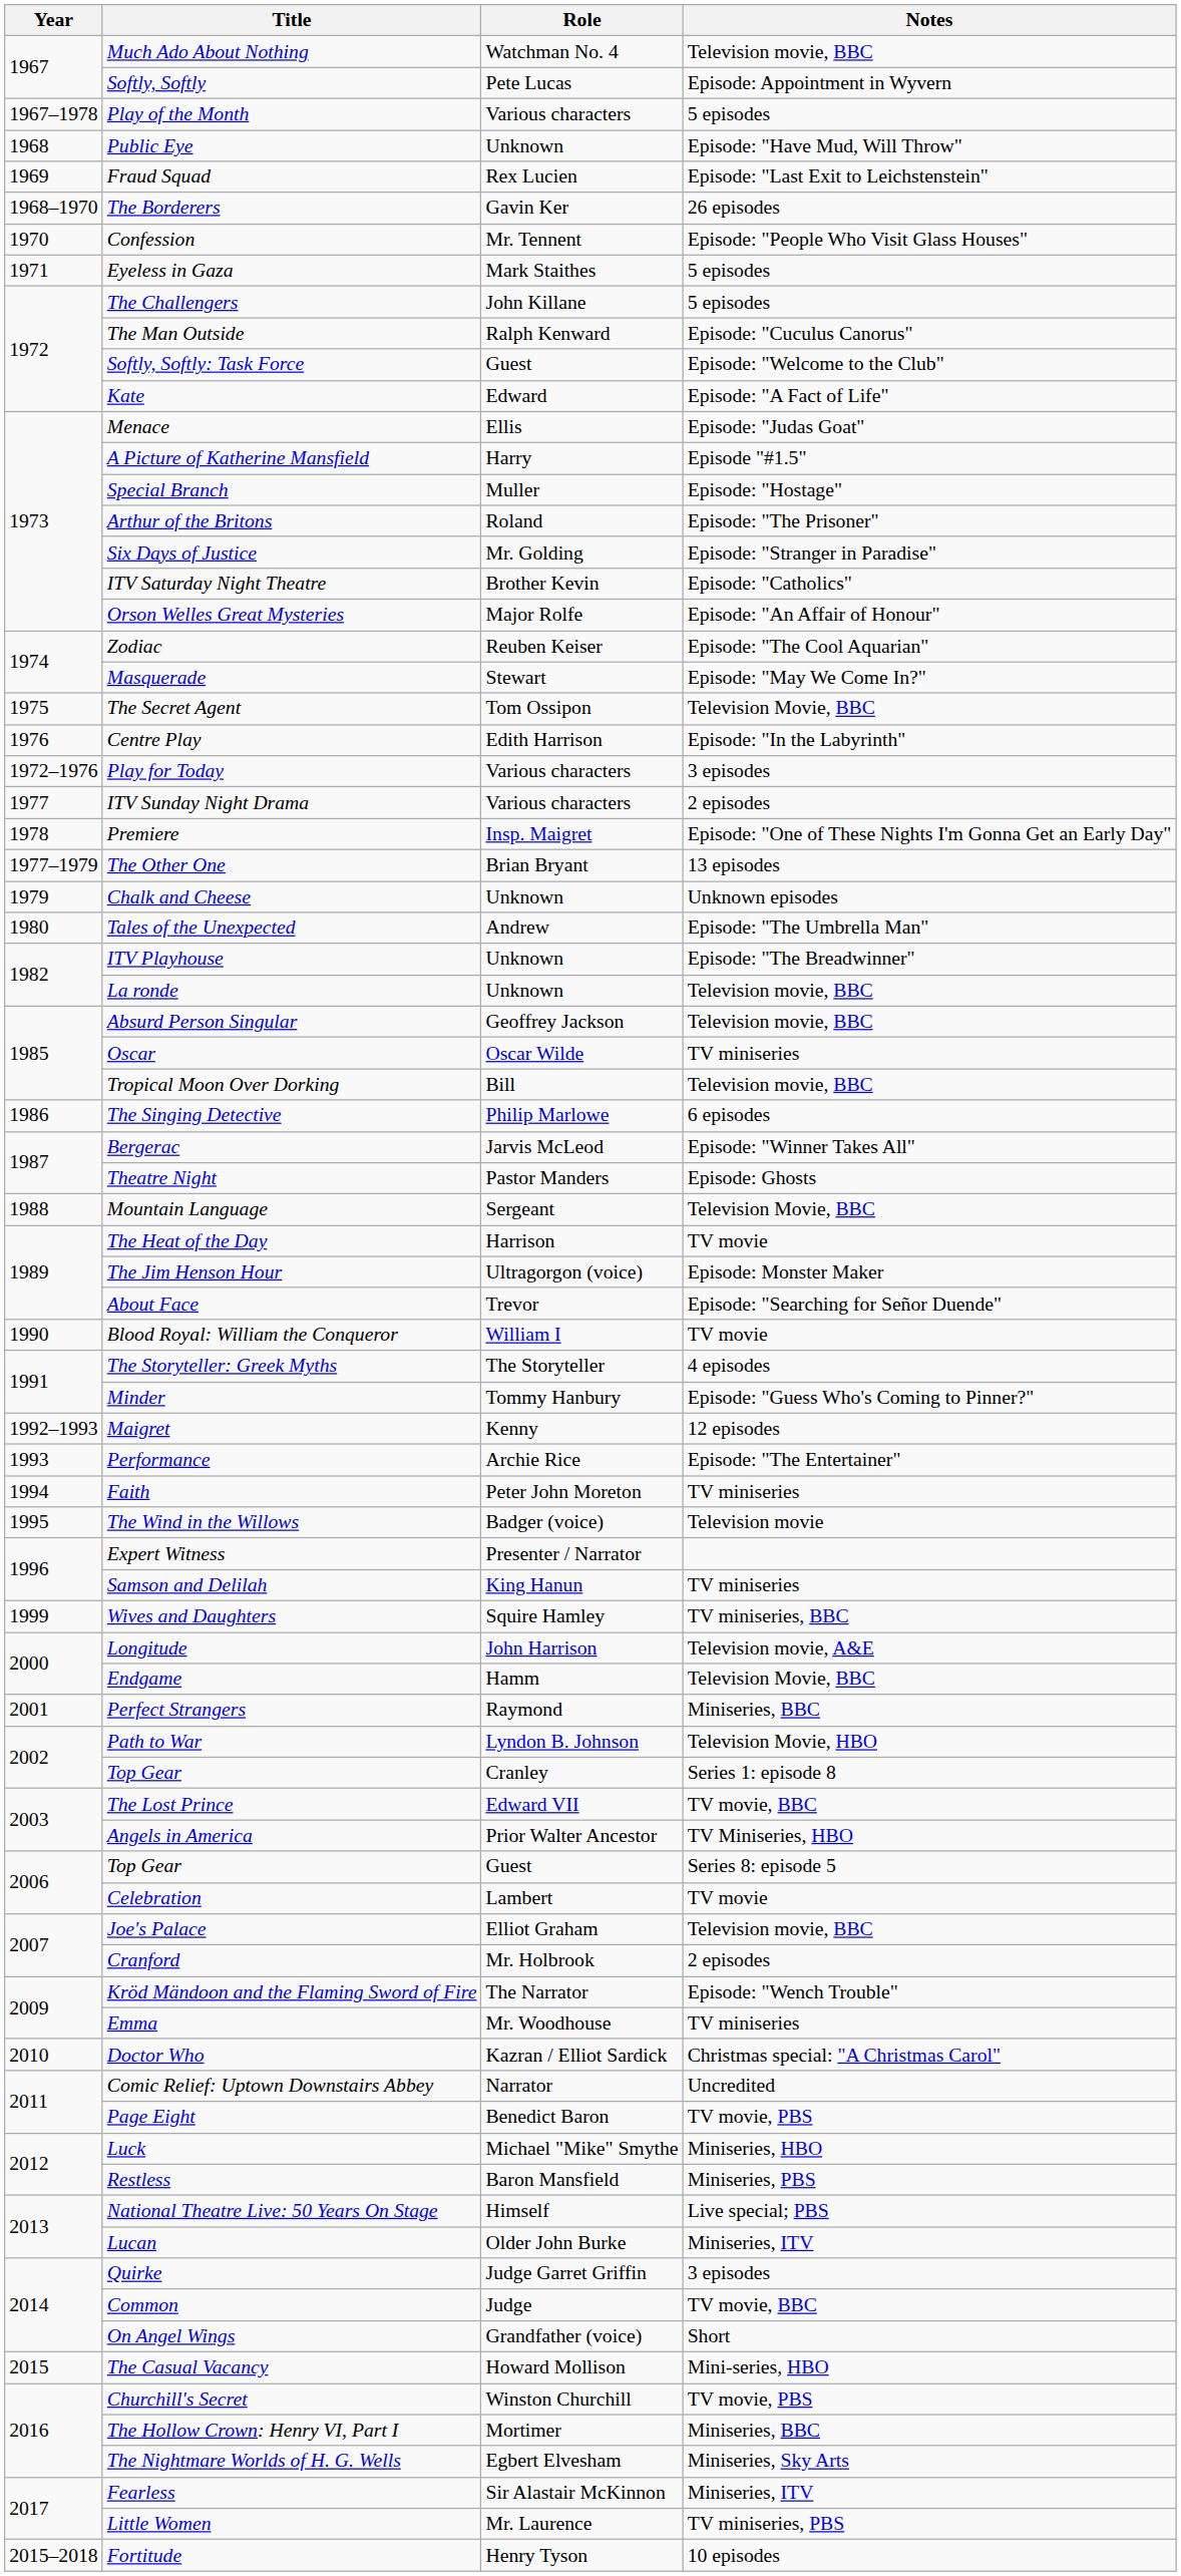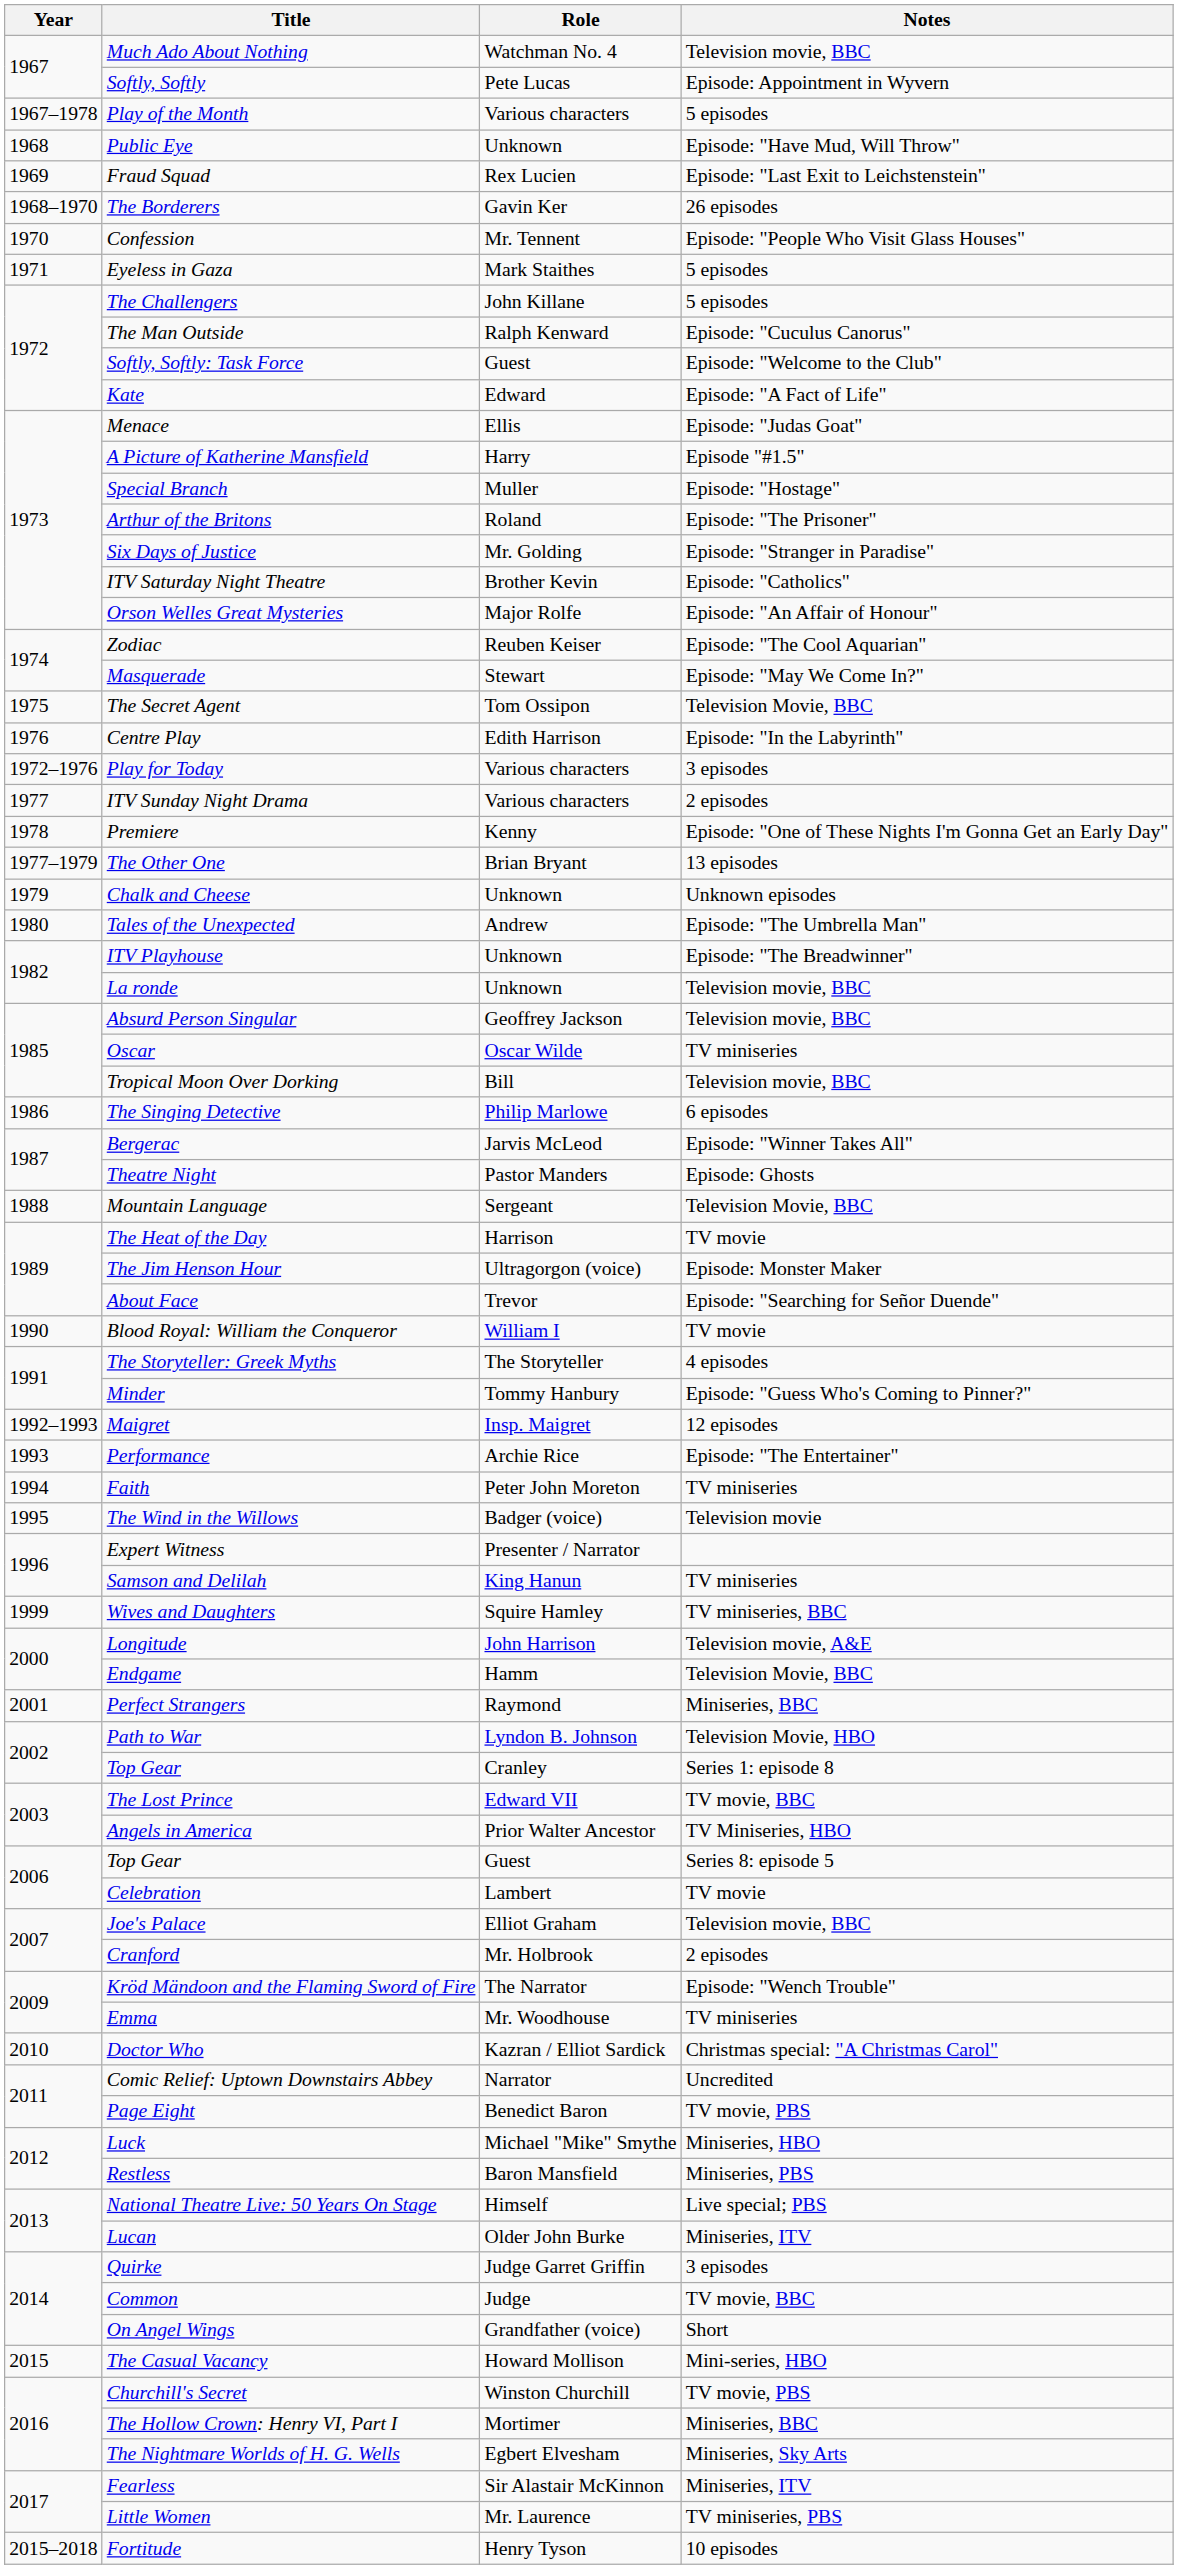 <table class="wikitable sortable">
 <tr>
 <th>Year</th>
 <th>Title</th>
 <th>Role</th>
 <th class=unsortable>Notes</th>
 </tr>
 <tr>
 <td rowspan=2>1967</td>
 <td><em><a href='#'>Much Ado About Nothing</a></em></td>
 <td>Watchman No. 4</td>
 <td>Television movie, <a href='#'>BBC</a></td>
 </tr>
 <tr>
 <td><em><a href='#'>Softly, Softly</a></em></td>
 <td>Pete Lucas</td>
 <td>Episode: Appointment in Wyvern</td>
 </tr>
 <tr>
 <td>1967–1978</td>
 <td><em><a href='#'>Play of the Month</a></em></td>
 <td>Various characters</td>
 <td>5 episodes</td>
 </tr>
 <tr>
 <td>1968</td>
 <td><em><a href='#'>Public Eye</a></em></td>
 <td>Unknown</td>
 <td>Episode: "Have Mud, Will Throw"</td>
 </tr>
 <tr>
 <td>1969</td>
 <td><em>Fraud Squad</em></td>
 <td>Rex Lucien</td>
 <td>Episode: "Last Exit to Leichstenstein"</td>
 </tr>
 <tr>
 <td>1968–1970</td>
 <td><em><a href='#'>The Borderers</a></em></td>
 <td>Gavin Ker</td>
 <td>26 episodes</td>
 </tr>
 <tr>
 <td>1970</td>
 <td><em>Confession</em></td>
 <td>Mr. Tennent</td>
 <td>Episode: "People Who Visit Glass Houses"</td>
 </tr>
 <tr>
 <td>1971</td>
 <td><em>Eyeless in Gaza</em></td>
 <td>Mark Staithes</td>
 <td>5 episodes</td>
 </tr>
 <tr>
 <td rowspan=4>1972</td>
 <td><em><a href='#'>The Challengers</a></em></td>
 <td>John Killane</td>
 <td>5 episodes</td>
 </tr>
 <tr>
 <td><em>The Man Outside</em></td>
 <td>Ralph Kenward</td>
 <td>Episode: "Cuculus Canorus"</td>
 </tr>
 <tr>
 <td><em><a href='#'>Softly, Softly: Task Force</a></em></td>
 <td>Guest</td>
 <td>Episode: "Welcome to the Club"</td>
 </tr>
 <tr>
 <td><em><a href='#'>Kate</a></em></td>
 <td>Edward</td>
 <td>Episode: "A Fact of Life"</td>
 </tr>
 <tr>
 <td rowspan=7>1973</td>
 <td><em>Menace</em></td>
 <td>Ellis</td>
 <td>Episode: "Judas Goat"</td>
 </tr>
 <tr>
 <td><em><a href='#'>A Picture of Katherine Mansfield</a></em></td>
 <td>Harry</td>
 <td>Episode "#1.5"</td>
 </tr>
 <tr>
 <td><em><a href='#'>Special Branch</a></em></td>
 <td>Muller</td>
 <td>Episode: "Hostage"</td>
 </tr>
 <tr>
 <td><em><a href='#'>Arthur of the Britons</a></em></td>
 <td>Roland</td>
 <td>Episode: "The Prisoner"</td>
 </tr>
 <tr>
 <td><em><a href='#'>Six Days of Justice</a></em></td>
 <td>Mr. Golding</td>
 <td>Episode: "Stranger in Paradise"</td>
 </tr>
 <tr>
 <td><em>ITV Saturday Night Theatre</em></td>
 <td>Brother Kevin</td>
 <td>Episode: "Catholics"</td>
 </tr>
 <tr>
 <td><em><a href='#'>Orson Welles Great Mysteries</a></em></td>
 <td>Major Rolfe</td>
 <td>Episode: "An Affair of Honour"</td>
 </tr>
 <tr>
 <td rowspan=2>1974</td>
 <td><em>Zodiac</em></td>
 <td>Reuben Keiser</td>
 <td>Episode: "The Cool Aquarian"</td>
 </tr>
 <tr>
 <td><em><a href='#'>Masquerade</a></em></td>
 <td>Stewart</td>
 <td>Episode: "May We Come In?"</td>
 </tr>
 <tr>
 <td>1975</td>
 <td><em>The Secret Agent</em></td>
 <td>Tom Ossipon</td>
 <td>Television Movie, <a href='#'>BBC</a></td>
 </tr>
 <tr>
 <td>1976</td>
 <td><em>Centre Play</em></td>
 <td>Edith Harrison</td>
 <td>Episode: "In the Labyrinth"</td>
 </tr>
 <tr>
 <td>1972–1976</td>
 <td><em><a href='#'>Play for Today</a></em></td>
 <td>Various characters</td>
 <td>3 episodes</td>
 </tr>
 <tr>
 <td>1977</td>
 <td><em>ITV Sunday Night Drama</em></td>
 <td>Various characters</td>
 <td>2 episodes</td>
 </tr>
 <tr>
 <td>1978</td>
 <td><em>Premiere</em></td>
-<td><a href='#'>Insp. Maigret</a></td>
+<td>Kenny</td>
 <td>Episode: "One of These Nights I'm Gonna Get an Early Day"</td>
 </tr>
 <tr>
 <td>1977–1979</td>
 <td><em><a href='#'>The Other One</a></em></td>
 <td>Brian Bryant</td>
 <td>13 episodes</td>
 </tr>
 <tr>
 <td>1979</td>
 <td><em><a href='#'>Chalk and Cheese</a></em></td>
 <td>Unknown</td>
 <td>Unknown episodes</td>
 </tr>
 <tr>
 <td>1980</td>
 <td><em><a href='#'>Tales of the Unexpected</a></em></td>
 <td>Andrew</td>
 <td>Episode: "The Umbrella Man"</td>
 </tr>
 <tr>
 <td rowspan=2>1982</td>
 <td><em><a href='#'>ITV Playhouse</a></em></td>
 <td>Unknown</td>
 <td>Episode: "The Breadwinner"</td>
 </tr>
 <tr>
 <td><em><a href='#'>La ronde</a></em></td>
 <td>Unknown</td>
 <td>Television movie, <a href='#'>BBC</a></td>
 </tr>
 <tr>
 <td rowspan=3>1985</td>
 <td><em><a href='#'>Absurd Person Singular</a></em></td>
 <td>Geoffrey Jackson</td>
 <td>Television movie, <a href='#'>BBC</a></td>
 </tr>
 <tr>
 <td><em><a href='#'>Oscar</a></em></td>
 <td><a href='#'>Oscar Wilde</a></td>
 <td>TV miniseries</td>
 </tr>
 <tr>
 <td><em>Tropical Moon Over Dorking</em></td>
 <td>Bill</td>
 <td>Television movie, <a href='#'>BBC</a></td>
 </tr>
 <tr>
 <td>1986</td>
 <td><em><a href='#'>The Singing Detective</a></em></td>
 <td><a href='#'>Philip Marlowe</a></td>
 <td>6 episodes</td>
 </tr>
 <tr>
 <td rowspan=2>1987</td>
 <td><em><a href='#'>Bergerac</a></em></td>
 <td>Jarvis McLeod</td>
 <td>Episode: "Winner Takes All"</td>
 </tr>
 <tr>
 <td><em><a href='#'>Theatre Night</a></em></td>
 <td>Pastor Manders</td>
 <td>Episode: Ghosts</td>
 </tr>
 <tr>
 <td>1988</td>
 <td><em>Mountain Language</em></td>
 <td>Sergeant</td>
 <td>Television Movie, <a href='#'>BBC</a></td>
 </tr>
 <tr>
 <td rowspan=3>1989</td>
 <td><em><a href='#'>The Heat of the Day</a></em></td>
 <td>Harrison</td>
 <td>TV movie</td>
 </tr>
 <tr>
 <td><em><a href='#'>The Jim Henson Hour</a></em></td>
 <td>Ultragorgon (voice)</td>
 <td>Episode: Monster Maker</td>
 </tr>
 <tr>
 <td><em><a href='#'>About Face</a></em></td>
 <td>Trevor</td>
 <td>Episode: "Searching for Señor Duende"</td>
 </tr>
 <tr>
 <td>1990</td>
 <td><em>Blood Royal: William the Conqueror</em></td>
 <td><a href='#'>William I</a></td>
 <td>TV movie</td>
 </tr>
 <tr>
 <td rowspan=2>1991</td>
 <td><em><a href='#'>The Storyteller: Greek Myths</a></em></td>
 <td>The Storyteller</td>
 <td>4 episodes</td>
 </tr>
 <tr>
 <td><em><a href='#'>Minder</a></em></td>
 <td>Tommy Hanbury</td>
 <td>Episode: "Guess Who's Coming to Pinner?"</td>
 </tr>
 <tr>
 <td>1992–1993</td>
 <td><em><a href='#'>Maigret</a></em></td>
-<td>Kenny</td>
+<td><a href='#'>Insp. Maigret</a></td>
 <td>12 episodes</td>
 </tr>
 <tr>
 <td>1993</td>
 <td><em><a href='#'>Performance</a></em></td>
 <td>Archie Rice</td>
 <td>Episode: "The Entertainer"</td>
 </tr>
 <tr>
 <td>1994</td>
 <td><em><a href='#'>Faith</a></em></td>
 <td>Peter John Moreton</td>
 <td>TV miniseries</td>
 </tr>
 <tr>
 <td>1995</td>
 <td><em><a href='#'>The Wind in the Willows</a></em></td>
 <td>Badger (voice)</td>
 <td>Television movie</td>
 </tr>
 <tr>
 <td rowspan=2>1996</td>
 <td><em>Expert Witness</em></td>
 <td>Presenter / Narrator</td>
 <td></td>
 </tr>
 <tr>
 <td><em><a href='#'>Samson and Delilah</a></em></td>
 <td><a href='#'>King Hanun</a></td>
 <td>TV miniseries</td>
 </tr>
 <tr>
 <td>1999</td>
 <td><em><a href='#'>Wives and Daughters</a></em></td>
 <td>Squire Hamley</td>
 <td>TV miniseries, <a href='#'>BBC</a></td>
 </tr>
 <tr>
 <td rowspan=2>2000</td>
 <td><em><a href='#'>Longitude</a></em></td>
 <td><a href='#'>John Harrison</a></td>
 <td>Television movie, <a href='#'>A&E</a></td>
 </tr>
 <tr>
 <td><em><a href='#'>Endgame</a></em></td>
 <td>Hamm</td>
 <td>Television Movie, <a href='#'>BBC</a></td>
 </tr>
 <tr>
 <td>2001</td>
 <td><em><a href='#'>Perfect Strangers</a></em></td>
 <td>Raymond</td>
 <td>Miniseries, <a href='#'>BBC</a></td>
 </tr>
 <tr>
 <td rowspan=2>2002</td>
 <td><em><a href='#'>Path to War</a></em></td>
 <td><a href='#'>Lyndon B. Johnson</a></td>
 <td>Television Movie, <a href='#'>HBO</a></td>
 </tr>
 <tr>
 <td><em><a href='#'>Top Gear</a></em></td>
 <td>Cranley</td>
 <td>Series 1: episode 8</td>
 </tr>
 <tr>
 <td rowspan=2>2003</td>
 <td><em><a href='#'>The Lost Prince</a></em></td>
 <td><a href='#'>Edward VII</a></td>
 <td>TV movie, <a href='#'>BBC</a></td>
 </tr>
 <tr>
 <td><em><a href='#'>Angels in America</a></em></td>
 <td>Prior Walter Ancestor</td>
 <td>TV Miniseries, <a href='#'>HBO</a></td>
 </tr>
 <tr>
 <td rowspan=2>2006</td>
 <td><em>Top Gear</em></td>
 <td>Guest</td>
 <td>Series 8: episode 5</td>
 </tr>
 <tr>
 <td><em><a href='#'>Celebration</a></em></td>
 <td>Lambert</td>
 <td>TV movie</td>
 </tr>
 <tr>
 <td rowspan=2>2007</td>
 <td><em><a href='#'>Joe's Palace</a></em></td>
 <td>Elliot Graham</td>
 <td>Television movie, <a href='#'>BBC</a></td>
 </tr>
 <tr>
 <td><em><a href='#'>Cranford</a></em></td>
 <td>Mr. Holbrook</td>
 <td>2 episodes</td>
 </tr>
 <tr>
 <td rowspan=2>2009</td>
 <td><em><a href='#'>Kröd Mändoon and the Flaming Sword of Fire</a></em></td>
 <td>The Narrator</td>
 <td>Episode: "Wench Trouble"</td>
 </tr>
 <tr>
 <td><em><a href='#'>Emma</a></em></td>
 <td>Mr. Woodhouse</td>
 <td>TV miniseries</td>
 </tr>
 <tr>
 <td>2010</td>
 <td><em><a href='#'>Doctor Who</a> </em></td>
 <td>Kazran / Elliot Sardick</td>
 <td>Christmas special: <a href='#'>"A Christmas Carol"</a></td>
 </tr>
 <tr>
 <td rowspan=2>2011</td>
 <td><em>Comic Relief: Uptown Downstairs Abbey</em></td>
 <td>Narrator</td>
 <td>Uncredited</td>
 </tr>
 <tr>
 <td><em><a href='#'>Page Eight</a></em></td>
 <td>Benedict Baron</td>
 <td>TV movie, <a href='#'>PBS</a></td>
 </tr>
 <tr>
 <td rowspan=2>2012</td>
 <td><em><a href='#'>Luck</a></em></td>
 <td>Michael "Mike" Smythe</td>
 <td>Miniseries, <a href='#'>HBO</a></td>
 </tr>
 <tr>
 <td><em><a href='#'>Restless</a></em></td>
 <td>Baron Mansfield</td>
 <td>Miniseries, <a href='#'>PBS</a></td>
 </tr>
 <tr>
 <td rowspan=2>2013</td>
 <td><em><a href='#'>National Theatre Live: 50 Years On Stage</a></em></td>
 <td>Himself</td>
 <td>Live special; <a href='#'>PBS</a></td>
 </tr>
 <tr>
 <td><em><a href='#'>Lucan</a></em></td>
 <td>Older John Burke</td>
 <td>Miniseries, <a href='#'>ITV</a></td>
 </tr>
 <tr>
 <td rowspan=3>2014</td>
 <td><em><a href='#'>Quirke</a></em></td>
 <td>Judge Garret Griffin</td>
 <td>3 episodes</td>
 </tr>
 <tr>
 <td><em><a href='#'>Common</a></em></td>
 <td>Judge</td>
 <td>TV movie, <a href='#'>BBC</a></td>
 </tr>
 <tr>
 <td><em><a href='#'>On Angel Wings</a></em></td>
 <td>Grandfather (voice)</td>
 <td>Short</td>
 </tr>
 <tr>
 <td>2015</td>
 <td><em><a href='#'>The Casual Vacancy</a></em></td>
 <td>Howard Mollison</td>
 <td>Mini-series, <a href='#'>HBO</a></td>
 </tr>
 <tr>
 <td rowspan=3>2016</td>
 <td><em><a href='#'>Churchill's Secret</a></em></td>
 <td>Winston Churchill</td>
 <td>TV movie, <a href='#'>PBS</a></td>
 </tr>
 <tr>
 <td><em><a href='#'>The Hollow Crown</a>: Henry VI, Part I</em></td>
 <td>Mortimer</td>
 <td>Miniseries, <a href='#'>BBC</a></td>
 </tr>
 <tr>
 <td><em><a href='#'>The Nightmare Worlds of H. G. Wells</a></em></td>
 <td>Egbert Elvesham</td>
 <td>Miniseries,  <a href='#'>Sky Arts</a></td>
 </tr>
 <tr>
 <td rowspan=2>2017</td>
 <td><em><a href='#'>Fearless</a></em></td>
 <td>Sir Alastair McKinnon</td>
 <td>Miniseries, <a href='#'>ITV</a></td>
 </tr>
 <tr>
 <td><em><a href='#'>Little Women</a></em></td>
 <td>Mr. Laurence</td>
 <td>TV miniseries, <a href='#'>PBS</a></td>
 </tr>
 <tr>
 <td>2015–2018</td>
 <td><em><a href='#'>Fortitude</a></em></td>
 <td>Henry Tyson</td>
 <td>10 episodes</td>
 </tr>
 </table>
